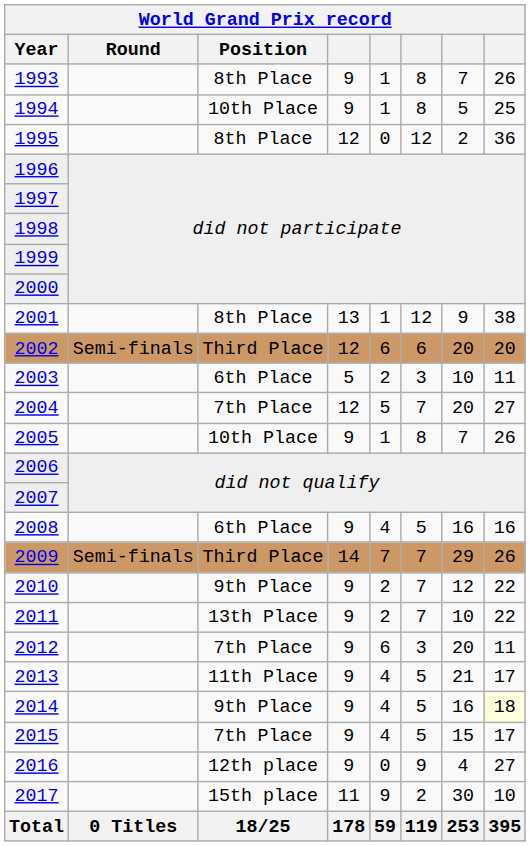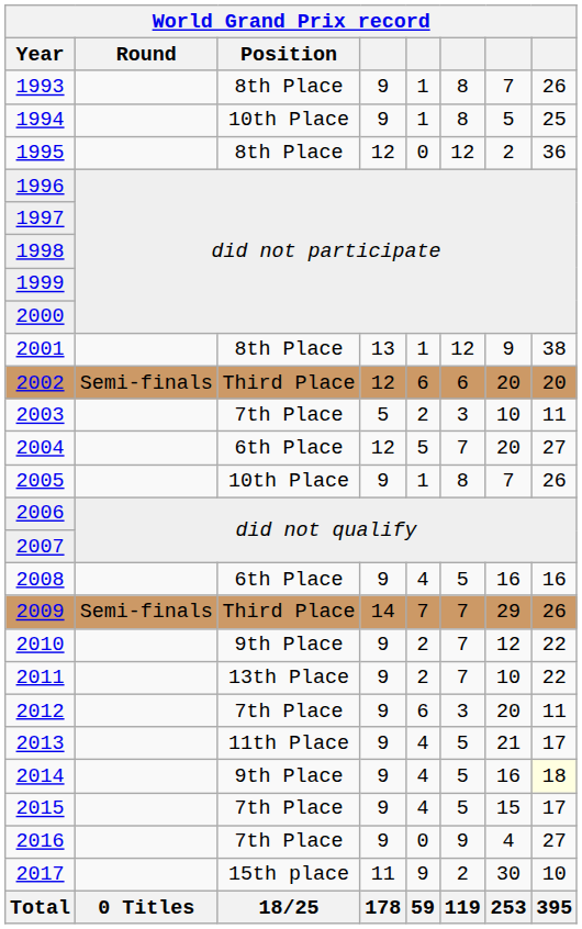 <table class="wikitable" style="text-align: center;">
 <tr>
 <th colspan=8><a href='#'>World Grand Prix record</a></th>
 </tr>
 <tr>
 <th>Year</th>
 <th>Round</th>
 <th>Position</th>
 <th></th>
 <th></th>
 <th></th>
 <th></th>
 <th></th>
 </tr>
 <tr>
 <td> <a href='#'>1993</a></td>
 <td></td>
 <td>8th Place</td>
 <td>9</td>
 <td>1</td>
 <td>8</td>
 <td>7</td>
 <td>26</td>
 </tr>
 <tr>
 <td> <a href='#'>1994</a></td>
 <td></td>
 <td>10th Place</td>
 <td>9</td>
 <td>1</td>
 <td>8</td>
 <td>5</td>
 <td>25</td>
 </tr>
 <tr>
 <td> <a href='#'>1995</a></td>
 <td></td>
 <td>8th Place</td>
 <td>12</td>
 <td>0</td>
 <td>12</td>
 <td>2</td>
 <td>36</td>
 </tr>
 <tr bgcolor="efefef">
 <td> <a href='#'>1996</a></td>
 <td colspan=7 rowspan=5 align=center><em>did not participate</em></td>
 </tr>
 <tr bgcolor="efefef">
 <td> <a href='#'>1997</a></td>
 </tr>
 <tr bgcolor="efefef">
 <td> <a href='#'>1998</a></td>
 </tr>
 <tr bgcolor="efefef">
 <td> <a href='#'>1999</a></td>
 </tr>
 <tr bgcolor="efefef">
 <td> <a href='#'>2000</a></td>
 </tr>
 <tr>
 <td> <a href='#'>2001</a></td>
 <td></td>
 <td>8th Place</td>
 <td>13</td>
 <td>1</td>
 <td>12</td>
 <td>9</td>
 <td>38</td>
 </tr>
 <tr bgcolor=cc9966>
 <td> <a href='#'>2002</a></td>
 <td>Semi-finals</td>
 <td>Third Place</td>
 <td>12</td>
 <td>6</td>
 <td>6</td>
 <td>20</td>
 <td>20</td>
 </tr>
 <tr>
 <td> <a href='#'>2003</a></td>
 <td></td>
-<td>6th Place</td>
+<td>7th Place</td>
 <td>5</td>
 <td>2</td>
 <td>3</td>
 <td>10</td>
 <td>11</td>
 </tr>
 <tr>
 <td> <a href='#'>2004</a></td>
 <td></td>
-<td>7th Place</td>
+<td>6th Place</td>
 <td>12</td>
 <td>5</td>
 <td>7</td>
 <td>20</td>
 <td>27</td>
 </tr>
 <tr>
 <td> <a href='#'>2005</a></td>
 <td></td>
 <td>10th Place</td>
 <td>9</td>
 <td>1</td>
 <td>8</td>
 <td>7</td>
 <td>26</td>
 </tr>
 <tr bgcolor="efefef">
 <td> <a href='#'>2006</a></td>
 <td colspan=7 rowspan=2 align=center><em>did not qualify</em></td>
 </tr>
 <tr bgcolor="efefef">
 <td> <a href='#'>2007</a></td>
 </tr>
 <tr>
 <td> <a href='#'>2008</a></td>
 <td></td>
 <td>6th Place</td>
 <td>9</td>
 <td>4</td>
 <td>5</td>
 <td>16</td>
 <td>16</td>
 </tr>
 <tr bgcolor=cc9966>
 <td> <a href='#'>2009</a></td>
 <td>Semi-finals</td>
 <td>Third Place</td>
 <td>14</td>
 <td>7</td>
 <td>7</td>
 <td>29</td>
 <td>26</td>
 </tr>
 <tr>
 <td> <a href='#'>2010</a></td>
 <td></td>
 <td>9th Place</td>
 <td>9</td>
 <td>2</td>
 <td>7</td>
 <td>12</td>
 <td>22</td>
 </tr>
 <tr>
 <td> <a href='#'>2011</a></td>
 <td></td>
 <td>13th Place</td>
 <td>9</td>
 <td>2</td>
 <td>7</td>
 <td>10</td>
 <td>22</td>
 </tr>
 <tr>
 <td> <a href='#'>2012</a></td>
 <td></td>
 <td>7th Place</td>
 <td>9</td>
 <td>6</td>
 <td>3</td>
 <td>20</td>
 <td>11</td>
 </tr>
 <tr>
 <td> <a href='#'>2013</a></td>
 <td></td>
 <td>11th Place</td>
 <td>9</td>
 <td>4</td>
 <td>5</td>
 <td>21</td>
 <td>17</td>
 </tr>
 <tr>
 <td> <a href='#'>2014</a></td>
 <td></td>
 <td>9th Place</td>
 <td>9</td>
 <td>4</td>
 <td>5</td>
 <td>16</td>
 <td style="background: lightyellow;">18</td>
 </tr>
 <tr>
 <td> <a href='#'>2015</a></td>
 <td></td>
 <td>7th Place</td>
 <td>9</td>
 <td>4</td>
 <td>5</td>
 <td>15</td>
 <td>17</td>
 </tr>
 <tr>
 <td> <a href='#'>2016</a></td>
 <td></td>
-<td>12th place</td>
+<td>7th Place</td>
 <td>9</td>
 <td>0</td>
 <td>9</td>
 <td>4</td>
 <td>27</td>
 </tr>
 <tr>
 <td> <a href='#'>2017</a></td>
 <td></td>
 <td>15th place</td>
 <td>11</td>
 <td>9</td>
 <td>2</td>
 <td>30</td>
 <td>10</td>
 </tr>
 <tr>
 <th>Total</th>
 <th>0 Titles</th>
 <th>18/25</th>
 <th>178</th>
 <th>59</th>
 <th>119</th>
 <th>253</th>
 <th>395</th>
 </tr>
 </table>
